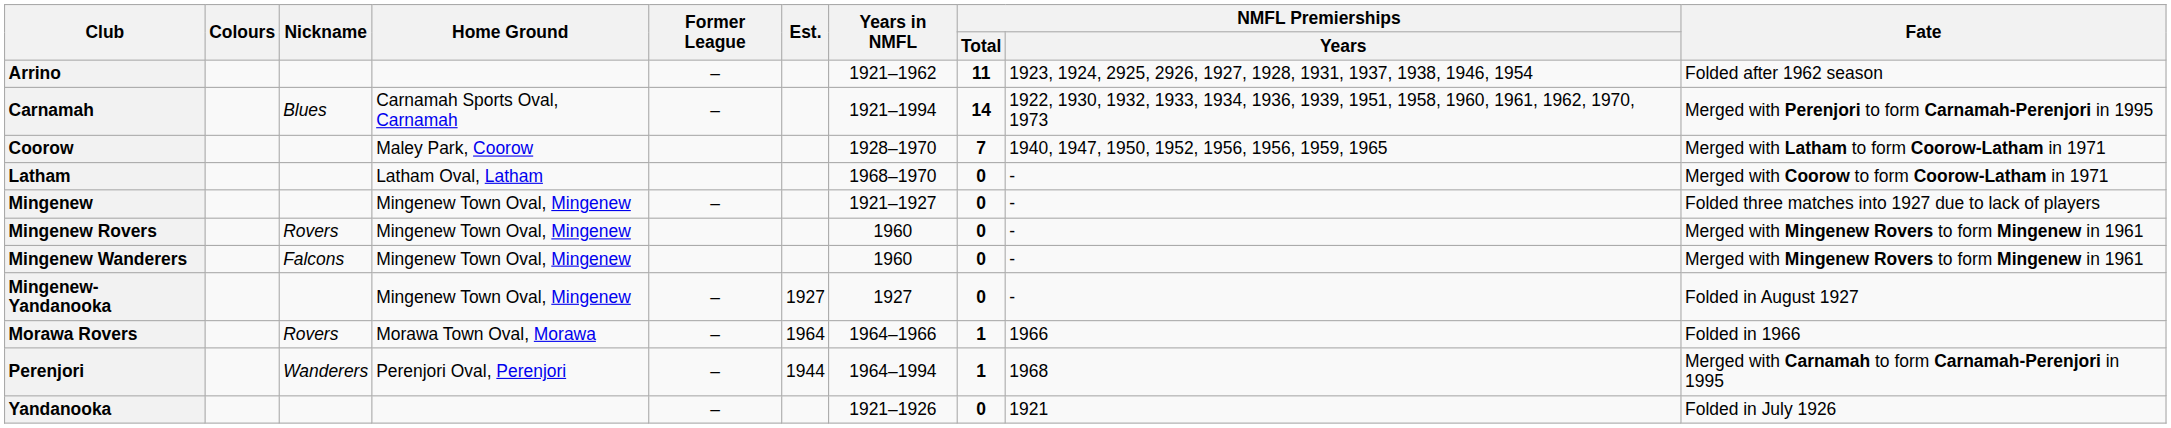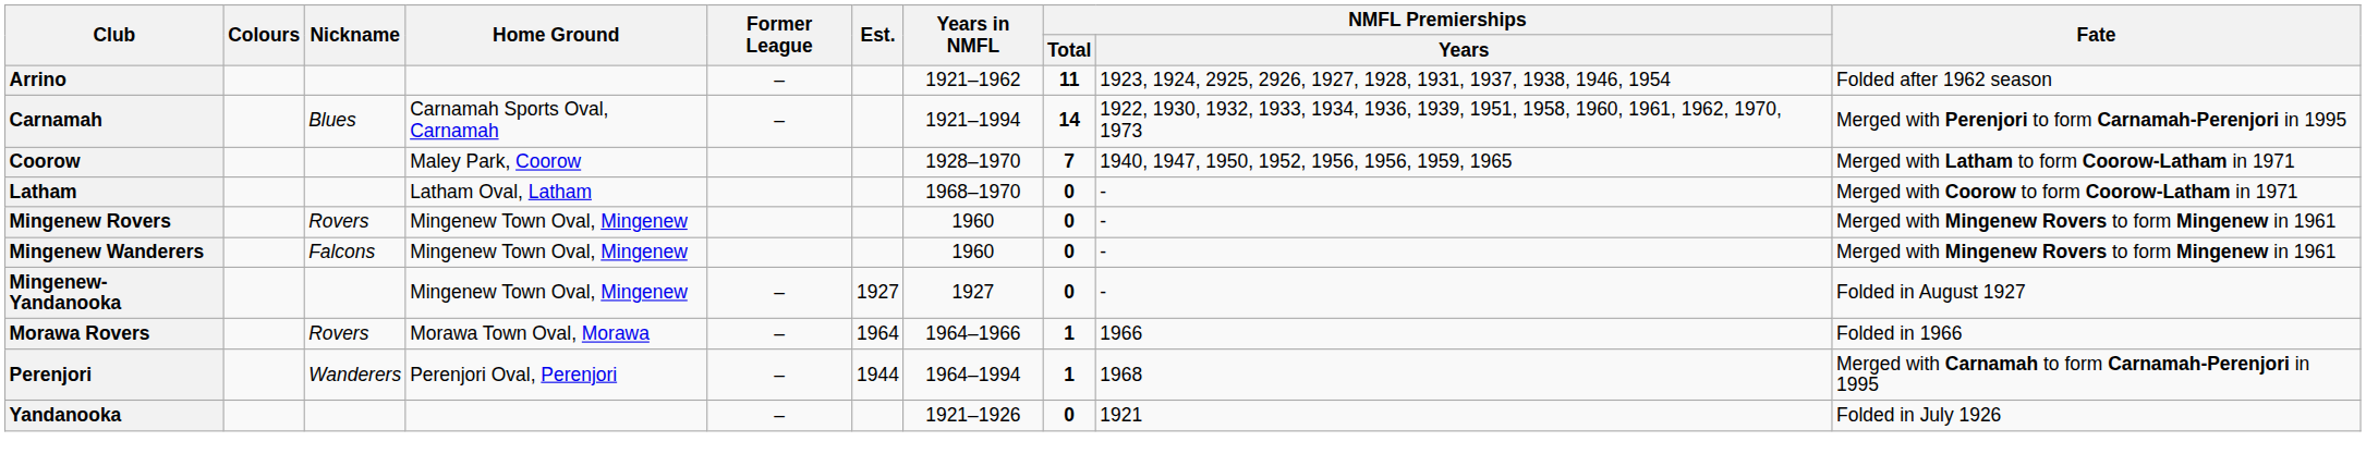 <table class="wikitable sortable" style="text-align:center; width:100%">
 <tr>
 <th rowspan="2">Club</th>
 <th rowspan="2">Colours</th>
 <th rowspan="2">Nickname</th>
 <th rowspan="2">Home Ground</th>
 <th rowspan="2">Former League</th>
 <th rowspan="2">Est.</th>
 <th rowspan="2">Years in NMFL</th>
 <th colspan="2">NMFL Premierships</th>
 <th rowspan="2">Fate</th>
 </tr>
 <tr>
 <th>Total</th>
 <th>Years</th>
 </tr>
 <tr>
 <th style="text-align:left">Arrino</th>
 <td></td>
 <td></td>
 <td></td>
 <td>–</td>
 <td></td>
 <td>1921–1962</td>
 <td><strong>11</strong></td>
 <td align="left">1923, 1924, 2925, 2926, 1927, 1928, 1931, 1937, 1938, 1946, 1954</td>
 <td align="left">Folded after 1962 season</td>
 </tr>
 <tr>
 <th style="text-align:left">Carnamah</th>
 <td></td>
 <td align="left"><em>Blues</em></td>
 <td align="left">Carnamah Sports Oval, <a href='#'>Carnamah</a></td>
 <td>–</td>
 <td></td>
 <td>1921–1994</td>
 <td><strong>14</strong></td>
 <td align="left">1922, 1930, 1932, 1933, 1934, 1936, 1939, 1951, 1958, 1960, 1961, 1962, 1970, 1973</td>
 <td align="left">Merged with <strong>Perenjori</strong> to form <strong>Carnamah-Perenjori</strong> in 1995</td>
 </tr>
 <tr>
 <th style="text-align:left">Coorow</th>
 <td></td>
 <td></td>
 <td align="left">Maley Park, <a href='#'>Coorow</a></td>
 <td></td>
 <td></td>
 <td>1928–1970</td>
 <td><strong>7</strong></td>
 <td align="left">1940, 1947, 1950, 1952, 1956, 1956, 1959, 1965</td>
 <td align="left">Merged with <strong>Latham</strong> to form <strong>Coorow-Latham</strong> in 1971</td>
 </tr>
 <tr>
 <th style="text-align:left">Latham</th>
 <td></td>
 <td></td>
 <td align="left">Latham Oval, <a href='#'>Latham</a></td>
 <td></td>
 <td></td>
 <td>1968–1970</td>
 <td><strong>0</strong></td>
 <td align="left">-</td>
 <td align="left">Merged with <strong>Coorow</strong> to form <strong>Coorow-Latham</strong> in 1971</td>
-</tr>
-<tr>
-<th style="text-align:left">Mingenew</th>
-<td></td>
-<td></td>
-<td align="left">Mingenew Town Oval, <a href='#'>Mingenew</a></td>
-<td>–</td>
-<td></td>
-<td>1921–1927</td>
-<td><strong>0</strong></td>
-<td align="left">-</td>
-<td align="left">Folded three matches into 1927 due to lack of players</td>
 </tr>
 <tr>
 <th style="text-align:left">Mingenew Rovers</th>
 <td></td>
 <td align="left"><em>Rovers</em></td>
 <td align="left">Mingenew Town Oval, <a href='#'>Mingenew</a></td>
 <td></td>
 <td></td>
 <td>1960</td>
 <td><strong>0</strong></td>
 <td align="left">-</td>
 <td align="left">Merged with <strong>Mingenew Rovers</strong> to form <strong>Mingenew</strong> in 1961</td>
 </tr>
 <tr>
 <th style="text-align:left">Mingenew Wanderers</th>
 <td></td>
 <td align="left"><em>Falcons</em></td>
 <td align="left">Mingenew Town Oval, <a href='#'>Mingenew</a></td>
 <td></td>
 <td></td>
 <td>1960</td>
 <td><strong>0</strong></td>
 <td align="left">-</td>
 <td align="left">Merged with <strong>Mingenew Rovers</strong> to form <strong>Mingenew</strong> in 1961</td>
 </tr>
 <tr>
 <th style="text-align:left">Mingenew-Yandanooka</th>
 <td></td>
 <td></td>
 <td align="left">Mingenew Town Oval, <a href='#'>Mingenew</a></td>
 <td>–</td>
 <td>1927</td>
 <td>1927</td>
 <td><strong>0</strong></td>
 <td align="left">-</td>
 <td align="left">Folded in August 1927</td>
 </tr>
 <tr>
 <th style="text-align:left">Morawa Rovers</th>
 <td></td>
 <td align="left"><em>Rovers</em></td>
 <td align="left">Morawa Town Oval, <a href='#'>Morawa</a></td>
 <td>–</td>
 <td>1964</td>
 <td>1964–1966</td>
 <td><strong>1</strong></td>
 <td align="left">1966</td>
 <td align="left">Folded in 1966</td>
 </tr>
 <tr>
 <th style="text-align:left">Perenjori</th>
 <td></td>
 <td align="left"><em>Wanderers</em></td>
 <td align="left">Perenjori Oval, <a href='#'>Perenjori</a></td>
 <td>–</td>
 <td>1944</td>
 <td>1964–1994</td>
 <td><strong>1</strong></td>
 <td align="left">1968</td>
 <td align="left">Merged with <strong>Carnamah</strong> to form <strong>Carnamah-Perenjori</strong> in 1995</td>
 </tr>
 <tr>
 <th style="text-align:left">Yandanooka</th>
 <td></td>
 <td></td>
 <td></td>
 <td>–</td>
 <td></td>
 <td>1921–1926</td>
 <td><strong>0</strong></td>
 <td align="left">1921</td>
 <td align="left">Folded in July 1926</td>
 </tr>
 </table>
